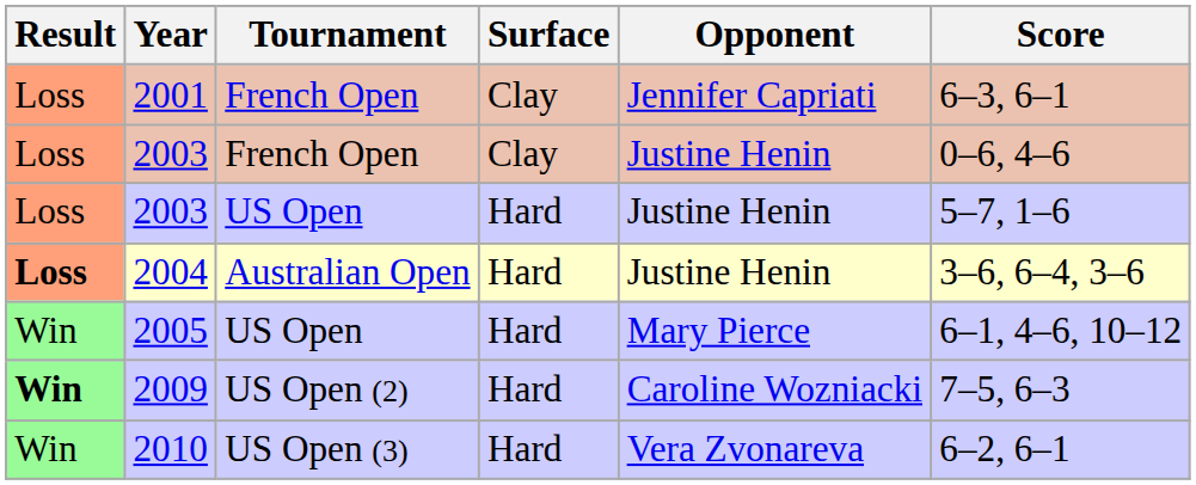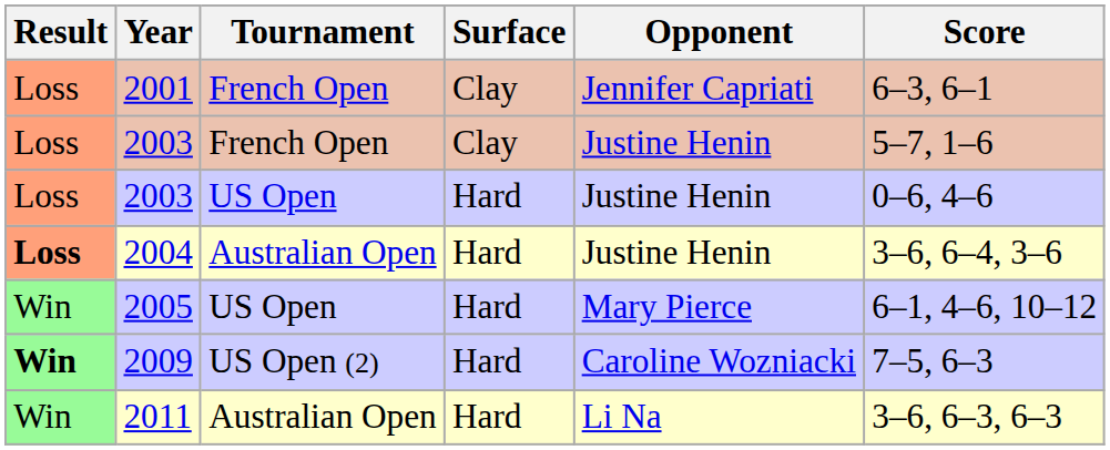 <table class="sortable wikitable">
 <tr>
 <th>Result</th>
 <th>Year</th>
 <th>Tournament</th>
 <th>Surface</th>
 <th>Opponent</th>
 <th>Score</th>
 </tr>
 <tr bgcolor=EBC2AF>
 <td bgcolor=FFA07A>Loss</td>
 <td><a href='#'>2001</a></td>
 <td><a href='#'>French Open</a></td>
 <td>Clay</td>
 <td> <a href='#'>Jennifer Capriati</a></td>
 <td>6–3, 6–1</td>
 </tr>
 <tr bgcolor=EBC2AF>
 <td bgcolor=FFA07A>Loss</td>
 <td><a href='#'>2003</a></td>
 <td>French Open</td>
 <td>Clay</td>
 <td> <a href='#'>Justine Henin</a></td>
-<td>0–6, 4–6</td>
+<td>5–7, 1–6</td>
 </tr>
 <tr bgcolor=CCCCFF>
 <td bgcolor=FFA07A>Loss</td>
 <td><a href='#'>2003</a></td>
 <td><a href='#'>US Open</a></td>
 <td>Hard</td>
 <td> Justine Henin</td>
-<td>5–7, 1–6</td>
+<td>0–6, 4–6</td>
 </tr>
 <tr bgcolor=FFFFCC>
 <td bgcolor=FFA07A><strong>Loss</strong></td>
 <td><a href='#'>2004</a></td>
 <td><a href='#'>Australian Open</a></td>
 <td>Hard</td>
 <td> Justine Henin</td>
 <td>3–6, 6–4, 3–6</td>
 </tr>
 <tr bgcolor=CCCCFF>
 <td bgcolor=98FB98>Win</td>
 <td><a href='#'>2005</a></td>
 <td>US Open</td>
 <td>Hard</td>
 <td> <a href='#'>Mary Pierce</a></td>
 <td>6–1, 4–6, 10–12</td>
 </tr>
 <tr bgcolor=CCCCFF>
 <td bgcolor=98FB98><strong>Win</strong></td>
 <td><a href='#'>2009</a></td>
 <td>US Open <small>(2)</small></td>
 <td>Hard</td>
 <td> <a href='#'>Caroline Wozniacki</a></td>
 <td>7–5, 6–3</td>
 </tr>
-<tr bgcolor=CCCCFF>
+<tr bgcolor=FFFFCC>
 <td bgcolor=98FB98>Win</td>
-<td><a href='#'>2010</a></td>
-<td>US Open <small>(3)</small></td>
+<td><a href='#'>2011</a></td>
+<td>Australian Open</td>
 <td>Hard</td>
-<td> <a href='#'>Vera Zvonareva</a></td>
-<td>6–2, 6–1</td>
+<td> <a href='#'>Li Na</a></td>
+<td>3–6, 6–3, 6–3</td>
 </tr>
 </table>
